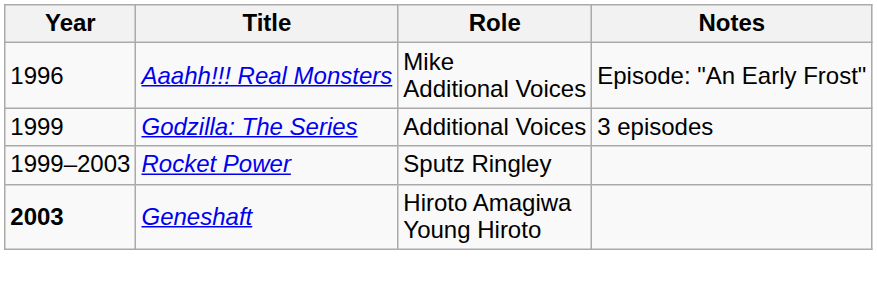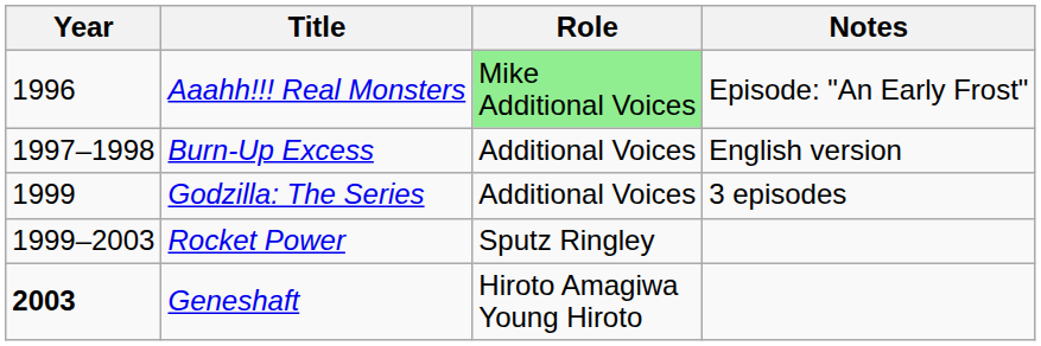 <table class="wikitable sortable">
 <tr>
 <th>Year</th>
 <th>Title</th>
 <th>Role</th>
 <th>Notes</th>
 </tr>
 <tr>
 <td>1996</td>
 <td><em><a href='#'>Aaahh!!! Real Monsters</a></em></td>
-<td>Mike<br>Additional Voices</td>
+<td style="background: lightgreen;">Mike<br>Additional Voices</td>
 <td>Episode: "An Early Frost"</td>
+</tr>
+<tr>
+<td>1997–1998</td>
+<td><em><a href='#'>Burn-Up Excess</a></em></td>
+<td>Additional Voices</td>
+<td>English version</td>
 </tr>
 <tr>
 <td>1999</td>
 <td><em><a href='#'>Godzilla: The Series</a></em></td>
 <td>Additional Voices</td>
 <td>3 episodes</td>
 </tr>
 <tr>
 <td>1999–2003</td>
 <td><em><a href='#'>Rocket Power</a></em></td>
 <td>Sputz Ringley</td>
 <td></td>
 </tr>
 <tr>
 <td><strong>2003</strong></td>
 <td><em><a href='#'>Geneshaft</a></em></td>
 <td>Hiroto Amagiwa<br>Young Hiroto</td>
 <td></td>
 </tr>
 </table>
